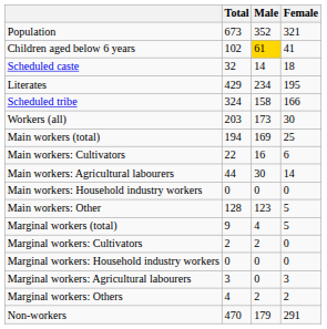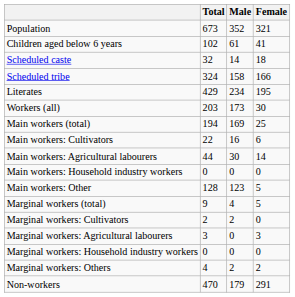 <table class="wikitable sortable">
 <tr>
 <th></th>
 <th>Total</th>
 <th>Male</th>
 <th>Female</th>
 </tr>
 <tr>
 <td>Population</td>
 <td>673</td>
 <td>352</td>
 <td>321</td>
 </tr>
 <tr>
 <td>Children aged below 6 years</td>
 <td>102</td>
-<td style="background: gold;">61</td>
+<td>61</td>
 <td>41</td>
 </tr>
 <tr>
 <td><a href='#'>Scheduled caste</a></td>
 <td>32</td>
 <td>14</td>
 <td>18</td>
 </tr>
 <tr>
+<td><a href='#'>Scheduled tribe</a></td>
+<td>324</td>
+<td>158</td>
+<td>166</td>
+</tr>
+<tr>
 <td>Literates</td>
 <td>429</td>
 <td>234</td>
 <td>195</td>
-</tr>
-<tr>
-<td><a href='#'>Scheduled tribe</a></td>
-<td>324</td>
-<td>158</td>
-<td>166</td>
 </tr>
 <tr>
 <td>Workers (all)</td>
 <td>203</td>
 <td>173</td>
 <td>30</td>
 </tr>
 <tr>
 <td>Main workers (total)</td>
 <td>194</td>
 <td>169</td>
 <td>25</td>
 </tr>
 <tr>
 <td>Main workers: Cultivators</td>
 <td>22</td>
 <td>16</td>
 <td>6</td>
 </tr>
 <tr>
 <td>Main workers: Agricultural labourers</td>
 <td>44</td>
 <td>30</td>
 <td>14</td>
 </tr>
 <tr>
 <td>Main workers: Household industry workers</td>
 <td>0</td>
 <td>0</td>
 <td>0</td>
 </tr>
 <tr>
 <td>Main workers: Other</td>
 <td>128</td>
 <td>123</td>
 <td>5</td>
 </tr>
 <tr>
 <td>Marginal workers (total)</td>
 <td>9</td>
 <td>4</td>
 <td>5</td>
 </tr>
 <tr>
 <td>Marginal workers: Cultivators</td>
 <td>2</td>
 <td>2</td>
 <td>0</td>
 </tr>
 <tr>
+<td>Marginal workers: Agricultural labourers</td>
+<td>3</td>
+<td>0</td>
+<td>3</td>
+</tr>
+<tr>
 <td>Marginal workers: Household industry workers</td>
 <td>0</td>
 <td>0</td>
 <td>0</td>
-</tr>
-<tr>
-<td>Marginal workers: Agricultural labourers</td>
-<td>3</td>
-<td>0</td>
-<td>3</td>
 </tr>
 <tr>
 <td>Marginal workers: Others</td>
 <td>4</td>
 <td>2</td>
 <td>2</td>
 </tr>
 <tr>
 <td>Non-workers</td>
 <td>470</td>
 <td>179</td>
 <td>291</td>
 </tr>
 </table>
